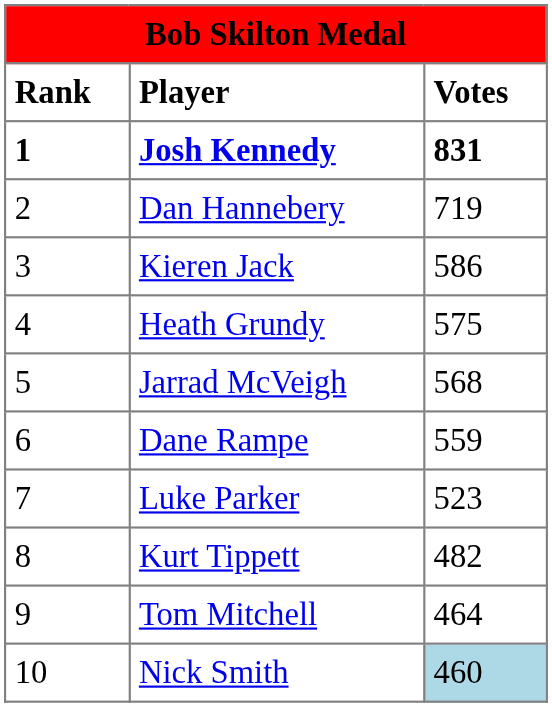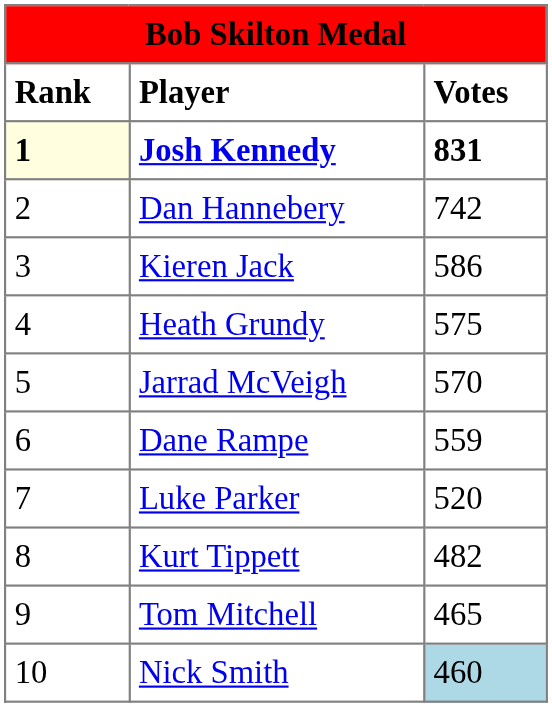 <table border="1" cellpadding="4" cellspacing="0"  style="text-align:left; font-size:95%; border-collapse:collapse; width:20%;">
 <tr style="background:#FF0000; text-align:center;">
 <th colspan="3"><span>Bob Skilton Medal</span></th>
 </tr>
 <tr>
 <th>Rank</th>
 <th>Player</th>
 <th>Votes</th>
 </tr>
 <tr>
-<td><strong>1</strong></td>
+<td style="background: lightyellow;"><strong>1</strong></td>
 <td><strong><a href='#'>Josh Kennedy</a></strong></td>
 <td><strong>831</strong></td>
 </tr>
 <tr>
 <td>2</td>
 <td><a href='#'>Dan Hannebery</a></td>
-<td>719</td>
+<td>742</td>
 </tr>
 <tr>
 <td>3</td>
 <td><a href='#'>Kieren Jack</a></td>
 <td>586</td>
 </tr>
 <tr>
 <td>4</td>
 <td><a href='#'>Heath Grundy</a></td>
 <td>575</td>
 </tr>
 <tr>
 <td>5</td>
 <td><a href='#'>Jarrad McVeigh</a></td>
-<td>568</td>
+<td>570</td>
 </tr>
 <tr>
 <td>6</td>
 <td><a href='#'>Dane Rampe</a></td>
 <td>559</td>
 </tr>
 <tr>
 <td>7</td>
 <td><a href='#'>Luke Parker</a></td>
-<td>523</td>
+<td>520</td>
 </tr>
 <tr>
 <td>8</td>
 <td><a href='#'>Kurt Tippett</a></td>
 <td>482</td>
 </tr>
 <tr>
 <td>9</td>
 <td><a href='#'>Tom Mitchell</a></td>
-<td>464</td>
+<td>465</td>
 </tr>
 <tr>
 <td>10</td>
 <td><a href='#'>Nick Smith</a></td>
 <td style="background: lightblue;">460</td>
 </tr>
 </table>
